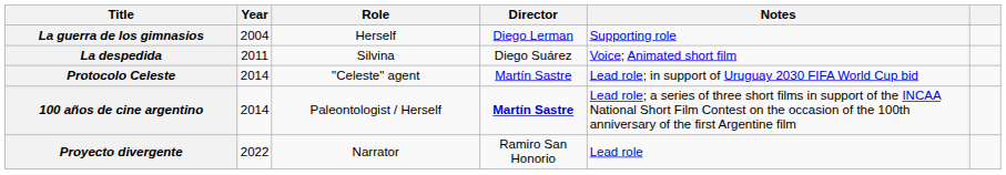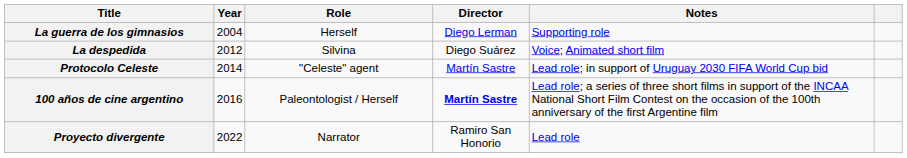 <table class="wikitable sortable plainrowheaders" style="text-align:center;">
 <tr>
 <th scope="col" style="width: 18em;">Title</th>
 <th scope="col" style="width: 2em;">Year</th>
 <th scope="col" style="width: 16em;">Role</th>
 <th scope="col" style="width: 8em;">Director</th>
 <th scope="col" style="width: 30em;" class="unsortable">Notes</th>
 <th scope="col" style="width: 2em;" class="unsortable"></th>
 </tr>
 <tr>
 <th scope="row"><em>La guerra de los gimnasios</em></th>
 <td>2004</td>
 <td>Herself</td>
 <td><a href='#'>Diego Lerman</a></td>
 <td style="text-align:left;"><a href='#'>Supporting role</a></td>
 <td></td>
 </tr>
 <tr>
 <th scope="row"><em>La despedida</em></th>
-<td>2011</td>
+<td>2012</td>
 <td>Silvina</td>
 <td>Diego Suárez</td>
 <td style="text-align:left;"><a href='#'>Voice</a>; <a href='#'>Animated short film</a></td>
 <td></td>
 </tr>
 <tr>
 <th scope="row"><em>Protocolo Celeste</em></th>
 <td>2014</td>
 <td>"Celeste" agent</td>
 <td><a href='#'>Martín Sastre</a></td>
 <td style="text-align:left;"><a href='#'>Lead role</a>; in support of <a href='#'>Uruguay 2030 FIFA World Cup bid</a></td>
 <td></td>
 </tr>
 <tr>
 <th scope="row"><em>100 años de cine argentino</em></th>
-<td>2014</td>
+<td>2016</td>
 <td>Paleontologist / Herself</td>
 <td><strong><a href='#'>Martín Sastre</a></strong></td>
 <td style="text-align:left;"><a href='#'>Lead role</a>; a series of three short films in support of the <a href='#'>INCAA</a> National Short Film Contest on the occasion of the 100th anniversary of the first Argentine film</td>
 <td></td>
 </tr>
 <tr>
 <th scope="row"><em>Proyecto divergente</em></th>
 <td>2022</td>
 <td>Narrator</td>
 <td>Ramiro San Honorio</td>
 <td style="text-align:left;"><a href='#'>Lead role</a></td>
 <td></td>
 </tr>
 </table>
